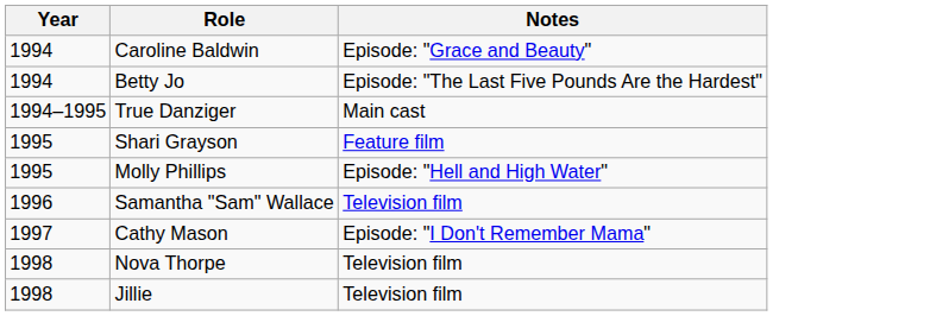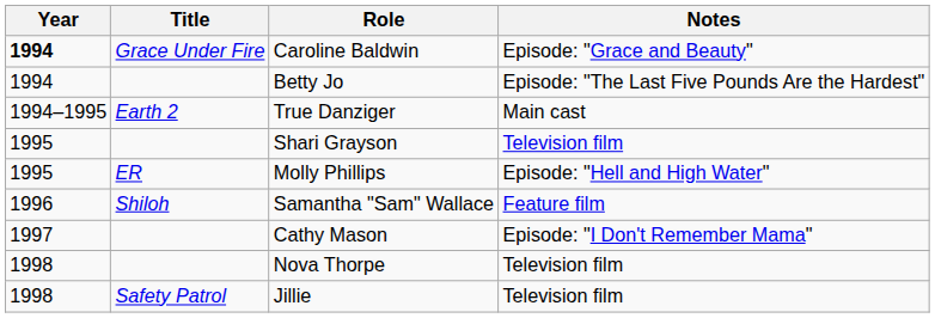 <table class="wikitable sortable">
 <tr>
 <th>Year</th>
+<th>Title</th>
 <th>Role</th>
 <th class="unsortable">Notes</th>
 </tr>
 <tr>
-<td>1994</td>
+<td><strong>1994</strong></td>
+<td><em><a href='#'>Grace Under Fire</a></em></td>
 <td>Caroline Baldwin</td>
 <td>Episode: "<a href='#'>Grace and Beauty</a>"</td>
 </tr>
 <tr>
 <td>1994</td>
+<td><em></em></td>
 <td>Betty Jo</td>
 <td>Episode: "The Last Five Pounds Are the Hardest"</td>
 </tr>
 <tr>
 <td>1994–1995</td>
+<td><em><a href='#'>Earth 2</a></em></td>
 <td>True Danziger</td>
 <td>Main cast</td>
 </tr>
 <tr>
 <td>1995</td>
+<td><em></em></td>
 <td>Shari Grayson</td>
-<td><a href='#'>Feature film</a></td>
+<td><a href='#'>Television film</a></td>
 </tr>
 <tr>
 <td>1995</td>
+<td><em><a href='#'>ER</a></em></td>
 <td>Molly Phillips</td>
 <td>Episode: "<a href='#'>Hell and High Water</a>"</td>
 </tr>
 <tr>
 <td>1996</td>
+<td><em><a href='#'>Shiloh</a></em></td>
 <td>Samantha "Sam" Wallace</td>
-<td><a href='#'>Television film</a></td>
+<td><a href='#'>Feature film</a></td>
 </tr>
 <tr>
 <td>1997</td>
+<td><em></em></td>
 <td>Cathy Mason</td>
 <td>Episode: "<a href='#'>I Don't Remember Mama</a>"</td>
 </tr>
 <tr>
 <td>1998</td>
+<td><em></em></td>
 <td>Nova Thorpe</td>
 <td>Television film</td>
 </tr>
 <tr>
 <td>1998</td>
+<td><em><a href='#'>Safety Patrol</a></em></td>
 <td>Jillie</td>
 <td>Television film</td>
 </tr>
 </table>
